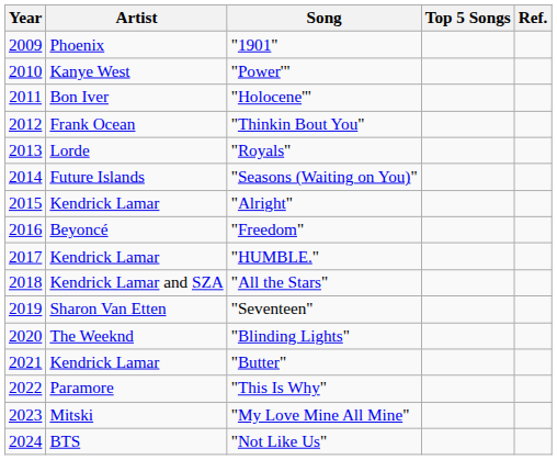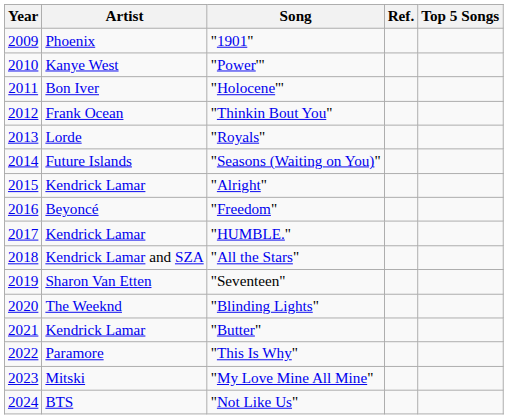 <table class="wikitable sortable">
 <tr>
 <th bgcolor="#efefef">Year</th>
 <th bgcolor="#efefef">Artist</th>
 <th bgcolor="#efefef">Song</th>
+<th bgcolor="#efefef" class=unsortable>Ref.</th>
 <th bgcolor="#efefef" class=unsortable>Top 5 Songs</th>
-<th bgcolor="#efefef" class=unsortable>Ref.</th>
 </tr>
 <tr>
 <td align="center"><a href='#'>2009</a></td>
 <td><a href='#'>Phoenix</a></td>
 <td>"<a href='#'>1901</a>"</td>
+<td align="center"></td>
 <td><small></small></td>
-<td align="center"></td>
 </tr>
 <tr>
 <td align="center"><a href='#'>2010</a></td>
 <td><a href='#'>Kanye West</a></td>
 <td>"<a href='#'>Power</a>'"</td>
+<td align="center"></td>
 <td><small></small></td>
-<td align="center"></td>
 </tr>
 <tr>
 <td align="center"><a href='#'>2011</a></td>
 <td><a href='#'>Bon Iver</a></td>
 <td>"<a href='#'>Holocene</a>'"</td>
+<td align="center"></td>
 <td><small></small></td>
-<td align="center"></td>
 </tr>
 <tr>
 <td align="center"><a href='#'>2012</a></td>
 <td><a href='#'>Frank Ocean</a></td>
 <td>"<a href='#'>Thinkin Bout You</a>"</td>
+<td align="center"></td>
 <td><small></small></td>
-<td align="center"></td>
 </tr>
 <tr>
 <td align="center"><a href='#'>2013</a></td>
 <td><a href='#'>Lorde</a></td>
 <td>"<a href='#'>Royals</a>"</td>
+<td align="center"></td>
 <td><small></small></td>
-<td align="center"></td>
 </tr>
 <tr>
 <td align="center"><a href='#'>2014</a></td>
 <td><a href='#'>Future Islands</a></td>
 <td>"<a href='#'>Seasons (Waiting on You)</a>"</td>
+<td align="center"></td>
 <td><small></small></td>
-<td align="center"></td>
 </tr>
 <tr>
 <td align="center"><a href='#'>2015</a></td>
 <td><a href='#'>Kendrick Lamar</a></td>
 <td>"<a href='#'>Alright</a>"</td>
+<td align="center"></td>
 <td><small></small></td>
-<td align="center"></td>
 </tr>
 <tr>
 <td align="center"><a href='#'>2016</a></td>
 <td><a href='#'>Beyoncé</a></td>
 <td>"<a href='#'>Freedom</a>"</td>
+<td align="center"></td>
 <td><small></small></td>
-<td align="center"></td>
 </tr>
 <tr>
 <td align="center"><a href='#'>2017</a></td>
 <td><a href='#'>Kendrick Lamar</a></td>
 <td>"<a href='#'>HUMBLE.</a>"</td>
+<td align="center"></td>
 <td><small></small></td>
-<td align="center"></td>
 </tr>
 <tr>
 <td align="center"><a href='#'>2018</a></td>
 <td><a href='#'>Kendrick Lamar</a> and <a href='#'>SZA</a></td>
 <td>"<a href='#'>All the Stars</a>"</td>
+<td align="center"></td>
 <td><small></small></td>
-<td align="center"></td>
 </tr>
 <tr>
 <td align="center"><a href='#'>2019</a></td>
 <td><a href='#'>Sharon Van Etten</a></td>
 <td>"Seventeen"</td>
+<td align="center"></td>
 <td><small></small></td>
-<td align="center"></td>
 </tr>
 <tr>
 <td align="center"><a href='#'>2020</a></td>
 <td><a href='#'>The Weeknd</a></td>
 <td>"<a href='#'>Blinding Lights</a>"</td>
+<td align="center"></td>
 <td><small></small></td>
-<td align="center"></td>
 </tr>
 <tr>
 <td align="center"><a href='#'>2021</a></td>
 <td><a href='#'>Kendrick Lamar</a></td>
 <td>"<a href='#'>Butter</a>"</td>
+<td align="center"></td>
 <td><small></small></td>
-<td align="center"></td>
 </tr>
 <tr>
 <td align="center"><a href='#'>2022</a></td>
 <td><a href='#'>Paramore</a></td>
 <td>"<a href='#'>This Is Why</a>"</td>
+<td align="center"></td>
 <td><small></small></td>
-<td align="center"></td>
 </tr>
 <tr>
 <td align="center"><a href='#'>2023</a></td>
 <td><a href='#'>Mitski</a></td>
 <td>"<a href='#'>My Love Mine All Mine</a>"</td>
+<td align="center"></td>
 <td><small></small></td>
-<td align="center"></td>
 </tr>
 <tr>
 <td align="center"><a href='#'>2024</a></td>
 <td><a href='#'>BTS</a></td>
 <td>"<a href='#'>Not Like Us</a>"</td>
+<td align="center"></td>
 <td><small></small></td>
-<td align="center"></td>
 </tr>
 </table>
